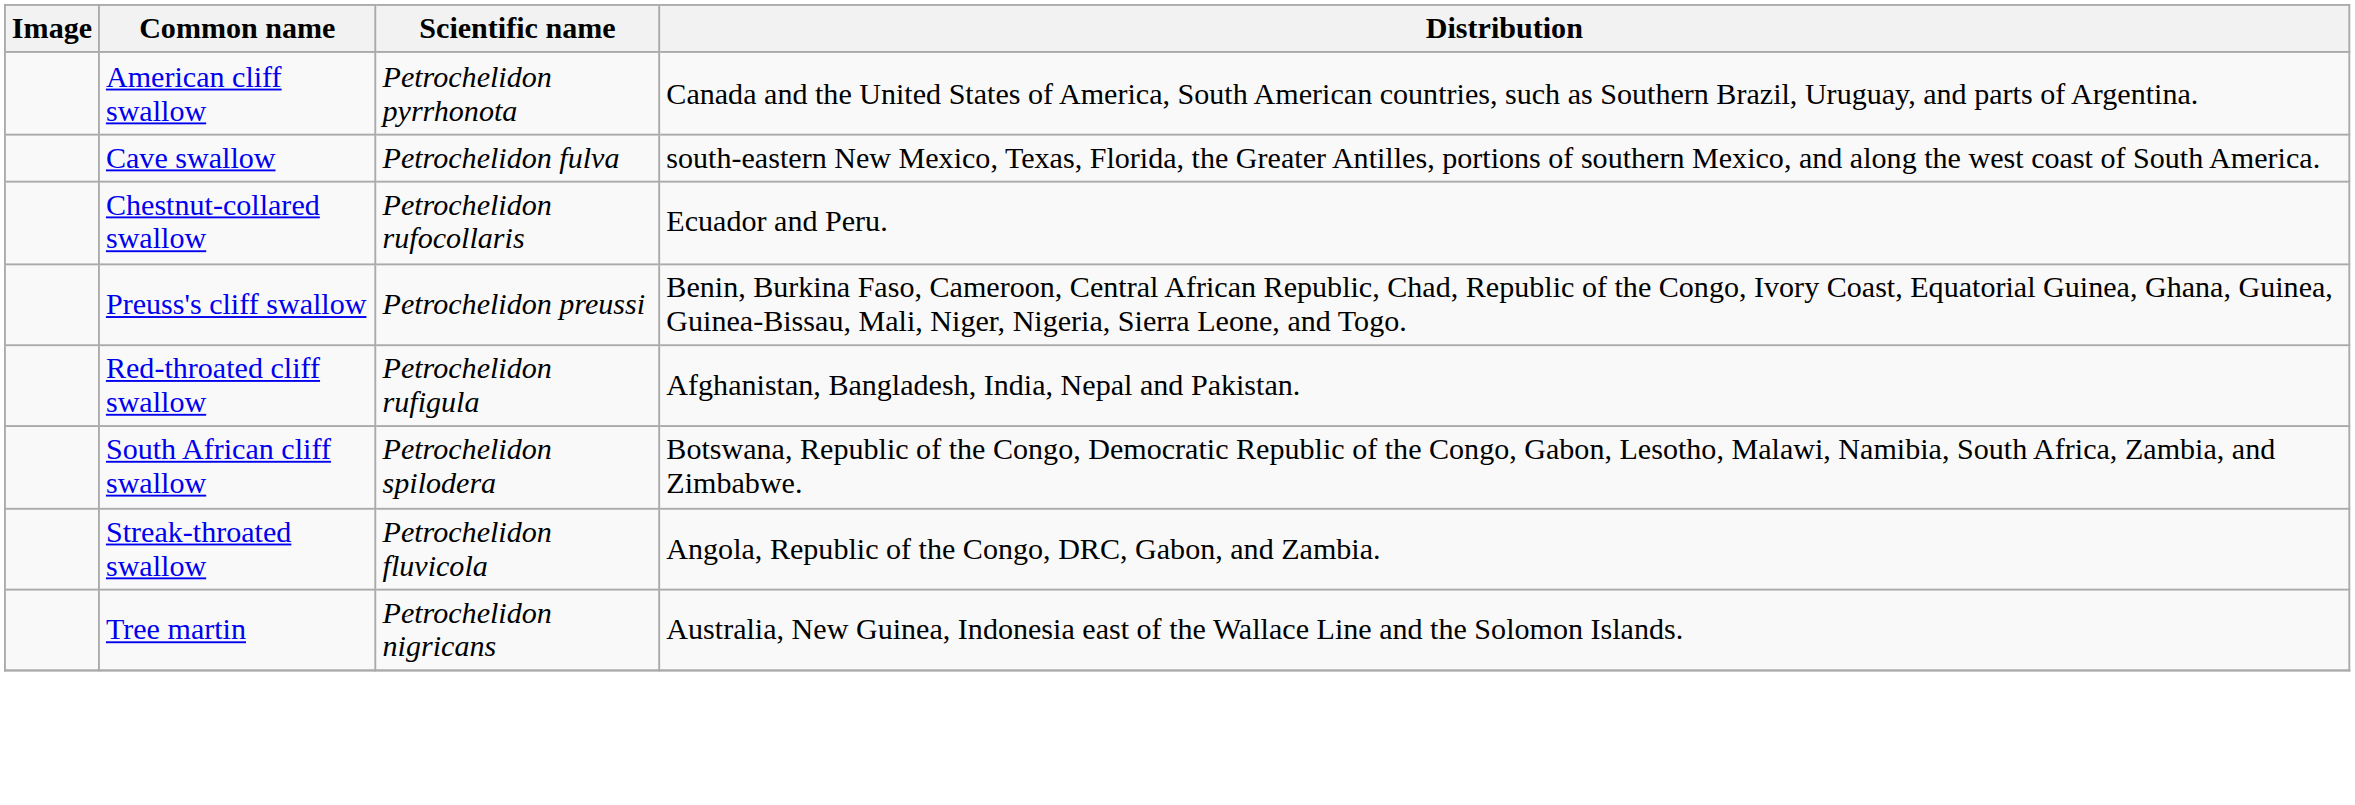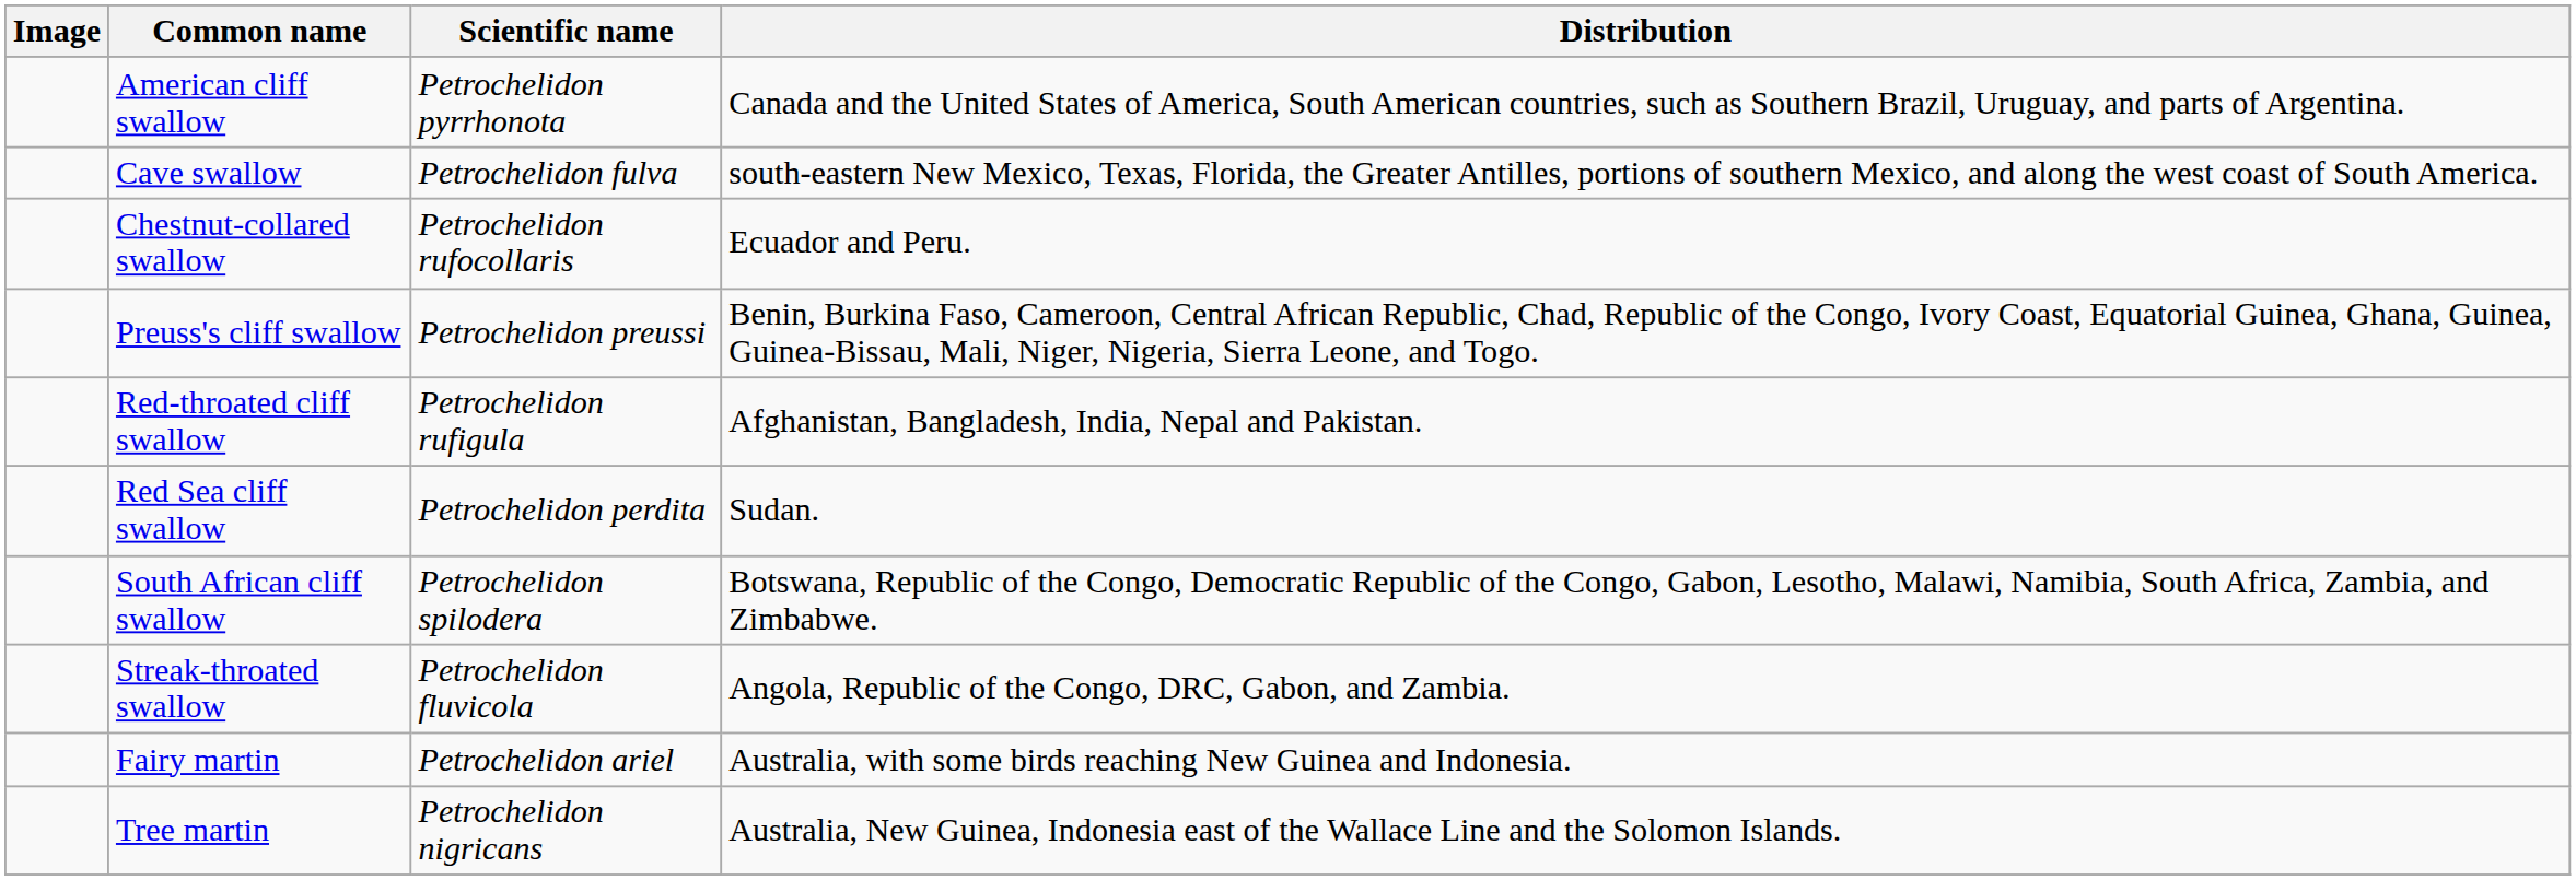 <table class="wikitable">
 <tr>
 <th>Image</th>
 <th>Common name</th>
 <th>Scientific name</th>
 <th>Distribution</th>
 </tr>
 <tr>
 <td></td>
 <td><a href='#'>American cliff swallow</a></td>
 <td><em>Petrochelidon pyrrhonota</em></td>
 <td>Canada and the United States of America, South American countries, such as Southern Brazil, Uruguay, and parts of Argentina.</td>
 </tr>
 <tr>
 <td></td>
 <td><a href='#'>Cave swallow</a></td>
 <td><em>Petrochelidon fulva</em></td>
 <td>south-eastern New Mexico, Texas, Florida, the Greater Antilles, portions of southern Mexico, and along the west coast of South America.</td>
 </tr>
 <tr>
 <td></td>
 <td><a href='#'>Chestnut-collared swallow</a></td>
 <td><em>Petrochelidon rufocollaris</em></td>
 <td>Ecuador and Peru.</td>
 </tr>
 <tr>
 <td></td>
 <td><a href='#'>Preuss's cliff swallow</a></td>
 <td><em>Petrochelidon preussi</em></td>
 <td>Benin, Burkina Faso, Cameroon, Central African Republic, Chad, Republic of the Congo, Ivory Coast, Equatorial Guinea, Ghana, Guinea, Guinea-Bissau, Mali, Niger, Nigeria, Sierra Leone, and Togo.</td>
 </tr>
 <tr>
 <td></td>
 <td><a href='#'>Red-throated cliff swallow</a></td>
 <td><em>Petrochelidon rufigula</em></td>
 <td>Afghanistan, Bangladesh, India, Nepal and Pakistan.</td>
 </tr>
 <tr>
 <td></td>
+<td><a href='#'>Red Sea cliff swallow</a></td>
+<td><em>Petrochelidon perdita</em></td>
+<td>Sudan.</td>
+</tr>
+<tr>
+<td></td>
 <td><a href='#'>South African cliff swallow</a></td>
 <td><em>Petrochelidon spilodera</em></td>
 <td>Botswana, Republic of the Congo, Democratic Republic of the Congo, Gabon, Lesotho, Malawi, Namibia, South Africa, Zambia, and Zimbabwe.</td>
 </tr>
 <tr>
 <td></td>
 <td><a href='#'>Streak-throated swallow</a></td>
 <td><em>Petrochelidon fluvicola</em></td>
 <td>Angola, Republic of the Congo, DRC, Gabon, and Zambia.</td>
 </tr>
 <tr>
 <td></td>
+<td><a href='#'>Fairy martin</a></td>
+<td><em>Petrochelidon ariel</em></td>
+<td>Australia, with some birds reaching New Guinea and Indonesia.</td>
+</tr>
+<tr>
+<td></td>
 <td><a href='#'>Tree martin</a></td>
 <td><em>Petrochelidon nigricans</em></td>
 <td>Australia, New Guinea, Indonesia east of the Wallace Line and the Solomon Islands.</td>
 </tr>
 <tr>
 </tr>
 </table>
